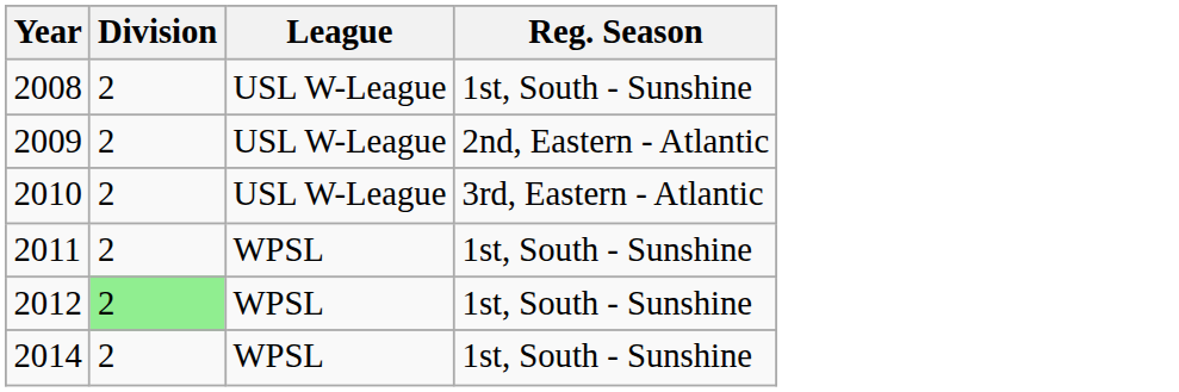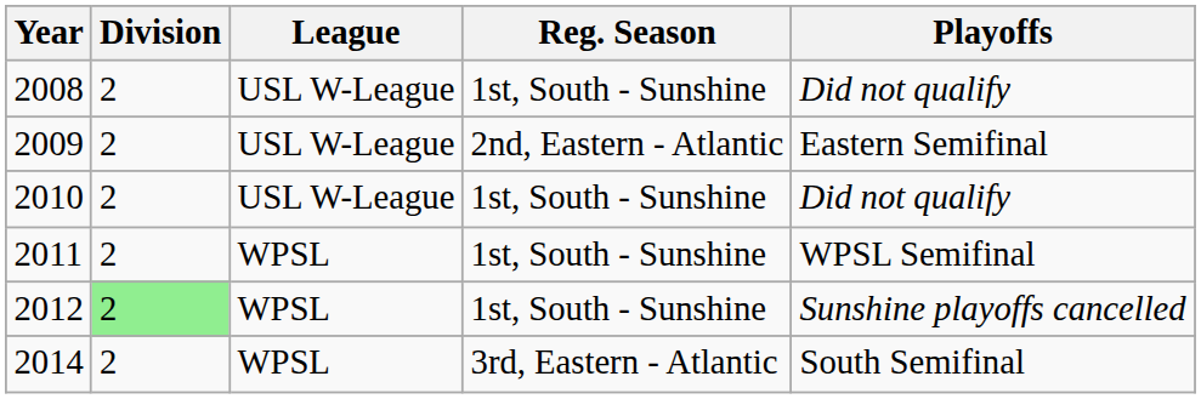 <table class="wikitable">
 <tr>
 <th>Year</th>
 <th>Division</th>
 <th>League</th>
 <th>Reg. Season</th>
+<th>Playoffs</th>
 </tr>
 <tr>
 <td>2008</td>
 <td>2</td>
 <td>USL W-League</td>
 <td>1st, South - Sunshine</td>
+<td><em>Did not qualify</em></td>
 </tr>
 <tr>
 <td>2009</td>
 <td>2</td>
 <td>USL W-League</td>
 <td>2nd, Eastern - Atlantic</td>
+<td>Eastern Semifinal</td>
 </tr>
 <tr>
 <td>2010</td>
 <td>2</td>
 <td>USL W-League</td>
-<td>3rd, Eastern - Atlantic</td>
+<td>1st, South - Sunshine</td>
+<td><em>Did not qualify</em></td>
 </tr>
 <tr>
 <td>2011</td>
 <td>2</td>
 <td>WPSL</td>
 <td>1st, South - Sunshine</td>
+<td>WPSL Semifinal</td>
 </tr>
 <tr>
 <td>2012</td>
 <td style="background: lightgreen;">2</td>
 <td>WPSL</td>
 <td>1st, South - Sunshine</td>
+<td><em>Sunshine playoffs cancelled</em></td>
 </tr>
 <tr>
 <td>2014</td>
 <td>2</td>
 <td>WPSL</td>
-<td>1st, South - Sunshine</td>
+<td>3rd, Eastern - Atlantic</td>
+<td>South Semifinal</td>
 </tr>
 </table>
